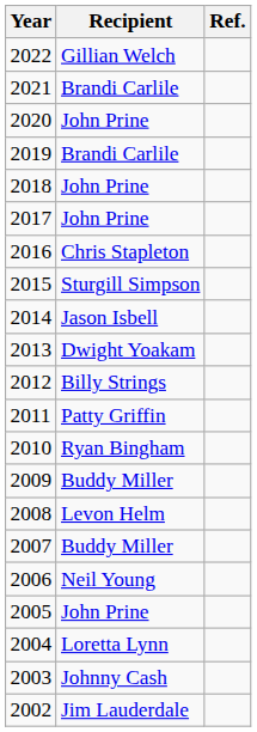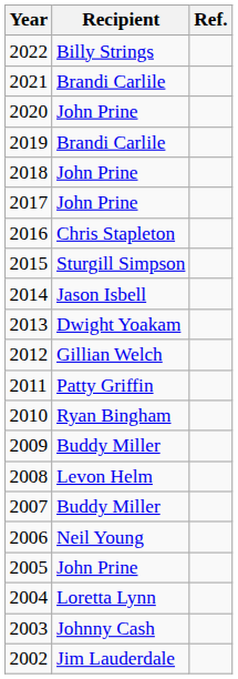 <table class="wikitable">
 <tr>
 <th>Year</th>
 <th>Recipient</th>
 <th>Ref.</th>
 </tr>
 <tr>
 <td>2022</td>
-<td><a href='#'>Gillian Welch</a></td>
+<td><a href='#'>Billy Strings</a></td>
 <td></td>
 </tr>
 <tr>
 <td>2021</td>
 <td><a href='#'>Brandi Carlile</a></td>
 <td></td>
 </tr>
 <tr>
 <td>2020</td>
 <td><a href='#'>John Prine</a></td>
 <td></td>
 </tr>
 <tr>
 <td>2019</td>
 <td><a href='#'>Brandi Carlile</a></td>
 <td></td>
 </tr>
 <tr>
 <td>2018</td>
 <td><a href='#'>John Prine</a></td>
 <td></td>
 </tr>
 <tr>
 <td>2017</td>
 <td><a href='#'>John Prine</a></td>
 <td></td>
 </tr>
 <tr>
 <td>2016</td>
 <td><a href='#'>Chris Stapleton</a></td>
 <td></td>
 </tr>
 <tr>
 <td>2015</td>
 <td><a href='#'>Sturgill Simpson</a></td>
 <td></td>
 </tr>
 <tr>
 <td>2014</td>
 <td><a href='#'>Jason Isbell</a></td>
 <td></td>
 </tr>
 <tr>
 <td>2013</td>
 <td><a href='#'>Dwight Yoakam</a></td>
 <td></td>
 </tr>
 <tr>
 <td>2012</td>
-<td><a href='#'>Billy Strings</a></td>
+<td><a href='#'>Gillian Welch</a></td>
 <td></td>
 </tr>
 <tr>
 <td>2011</td>
 <td><a href='#'>Patty Griffin</a></td>
 <td></td>
 </tr>
 <tr>
 <td>2010</td>
 <td><a href='#'>Ryan Bingham</a></td>
 <td></td>
 </tr>
 <tr>
 <td>2009</td>
 <td><a href='#'>Buddy Miller</a></td>
 <td></td>
 </tr>
 <tr>
 <td>2008</td>
 <td><a href='#'>Levon Helm</a></td>
 <td></td>
 </tr>
 <tr>
 <td>2007</td>
 <td><a href='#'>Buddy Miller</a></td>
 <td></td>
 </tr>
 <tr>
 <td>2006</td>
 <td><a href='#'>Neil Young</a></td>
 <td></td>
 </tr>
 <tr>
 <td>2005</td>
 <td><a href='#'>John Prine</a></td>
 <td></td>
 </tr>
 <tr>
 <td>2004</td>
 <td><a href='#'>Loretta Lynn</a></td>
 <td></td>
 </tr>
 <tr>
 <td>2003</td>
 <td><a href='#'>Johnny Cash</a></td>
 <td></td>
 </tr>
 <tr>
 <td>2002</td>
 <td><a href='#'>Jim Lauderdale</a></td>
 <td></td>
 </tr>
 </table>
